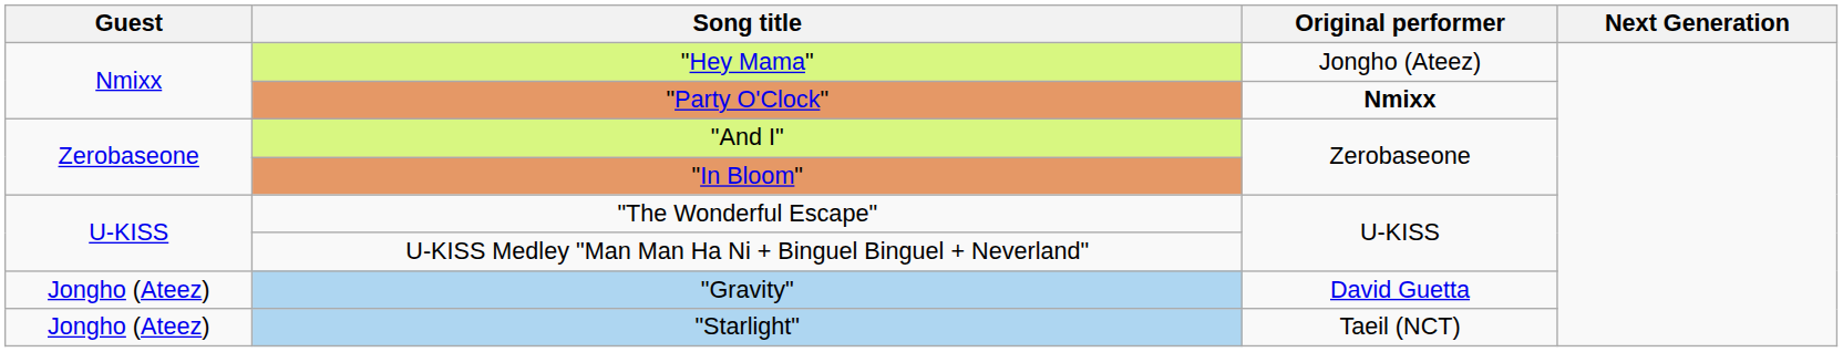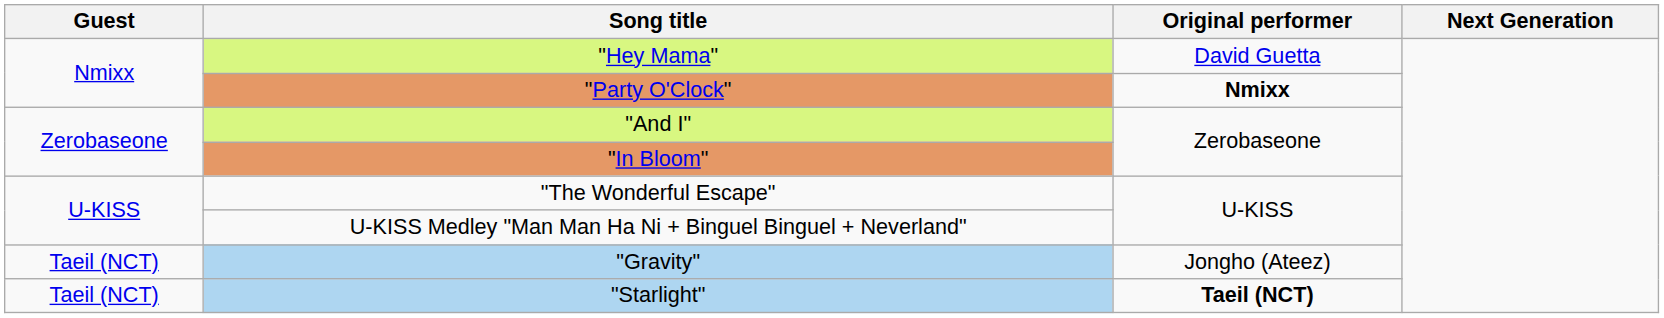 <table Class ="wikitable" style="text-align:center; clear:both; text-align:center; width:97%">
 <tr>
 <th>Guest</th>
 <th>Song title</th>
 <th>Original performer</th>
 <th>Next Generation</th>
 </tr>
 <tr>
 <td rowspan="2"><a href='#'>Nmixx</a></td>
 <td bgcolor="#D8F781">"<a href='#'>Hey Mama</a>"</td>
-<td>Jongho (Ateez)</td>
+<td><a href='#'>David Guetta</a></td>
 <td rowspan="8"></td>
 </tr>
 <tr>
 <td bgcolor="#E59866">"<a href='#'>Party O'Clock</a>"</td>
 <td><strong>Nmixx</strong></td>
 </tr>
 <tr>
 <td rowspan="2"><a href='#'>Zerobaseone</a></td>
 <td bgcolor="#D8F781">"And I"</td>
 <td rowspan="2">Zerobaseone</td>
 </tr>
 <tr>
 <td bgcolor="#E59866">"<a href='#'>In Bloom</a>"</td>
 </tr>
 <tr>
 <td rowspan="2"><a href='#'>U-KISS</a></td>
 <td>"The Wonderful Escape"</td>
 <td rowspan="2">U-KISS</td>
 </tr>
 <tr>
 <td>U-KISS Medley "Man Man Ha Ni + Binguel Binguel + Neverland"</td>
 </tr>
 <tr>
-<td><a href='#'>Jongho</a> (<a href='#'>Ateez</a>)</td>
+<td><a href='#'>Taeil (NCT)</a></td>
 <td bgcolor="#aed6f1">"Gravity"</td>
-<td><a href='#'>David Guetta</a></td>
+<td>Jongho (Ateez)</td>
 </tr>
 <tr>
-<td><a href='#'>Jongho</a> (<a href='#'>Ateez</a>)</td>
+<td><a href='#'>Taeil (NCT)</a></td>
 <td bgcolor="#aed6f1">"Starlight"</td>
-<td>Taeil (NCT)</td>
+<td><strong>Taeil (NCT)</strong></td>
 </tr>
 </table>
